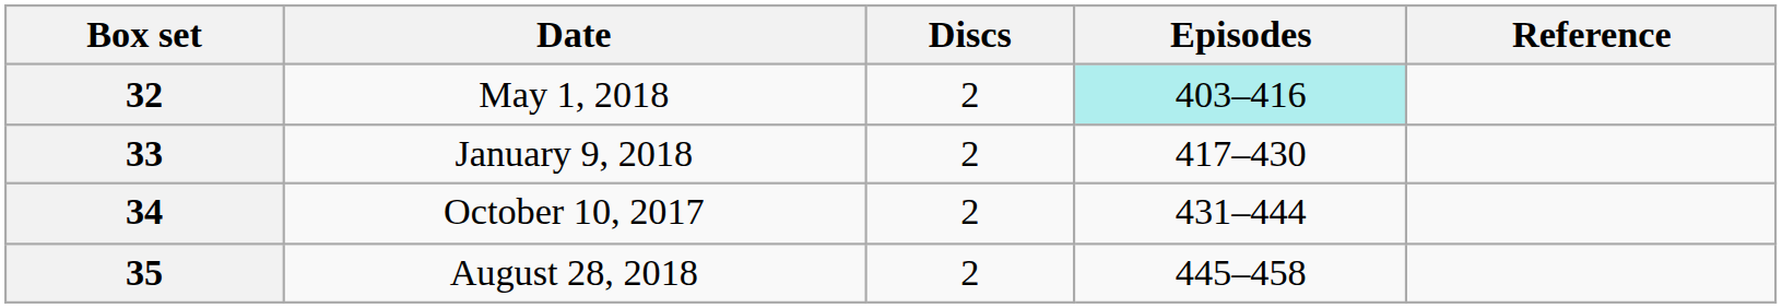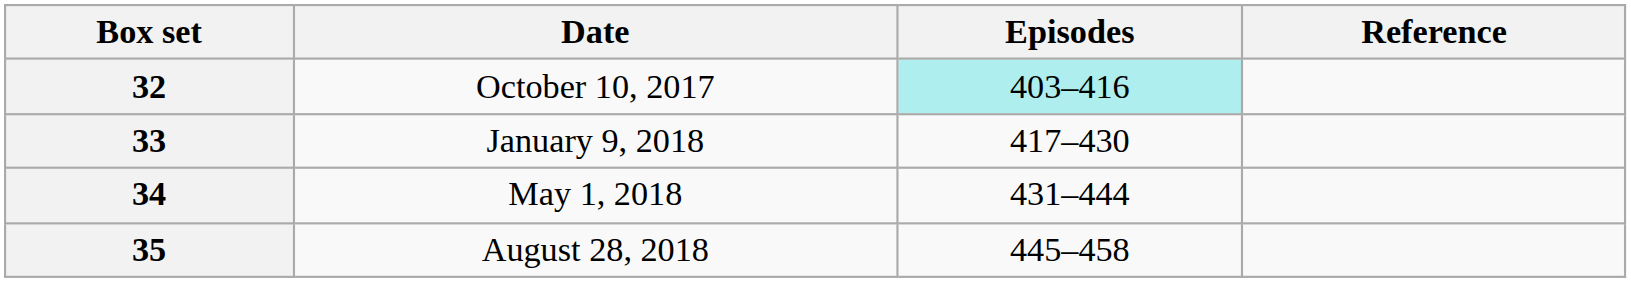 <table class="wikitable" style="text-align: center; width: 60%;">
 <tr>
 <th scope="col" 175px;>Box set</th>
 <th scope="col" 125px;>Date</th>
-<th scope="col">Discs</th>
 <th scope="col">Episodes</th>
 <th scope="col">Reference</th>
 </tr>
 <tr>
 <th scope="row">32</th>
-<td>May 1, 2018</td>
-<td>2</td>
+<td>October 10, 2017</td>
 <td style="background: paleturquoise;">403–416</td>
 <td></td>
 </tr>
 <tr>
 <th scope="row">33</th>
 <td>January 9, 2018</td>
-<td>2</td>
 <td>417–430</td>
 <td></td>
 </tr>
 <tr>
 <th scope="row">34</th>
-<td>October 10, 2017</td>
-<td>2</td>
+<td>May 1, 2018</td>
 <td>431–444</td>
 <td></td>
 </tr>
 <tr>
 <th scope="row">35</th>
 <td>August 28, 2018</td>
-<td>2</td>
 <td>445–458</td>
 <td></td>
 </tr>
 </table>
